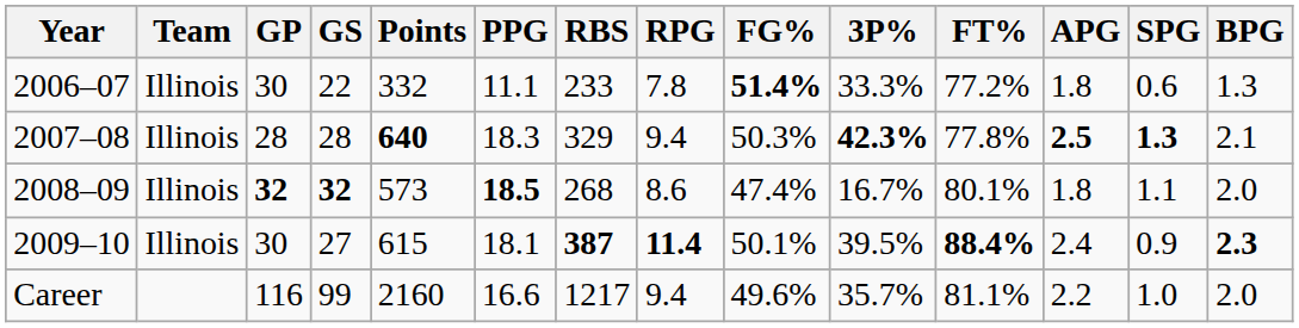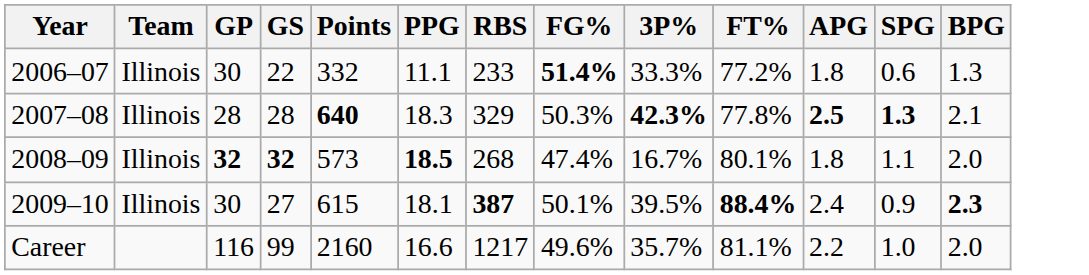 <table class="wikitable">
 <tr>
 <th>Year</th>
 <th>Team</th>
 <th>GP</th>
 <th>GS</th>
 <th>Points</th>
 <th>PPG</th>
 <th>RBS</th>
-<th>RPG</th>
 <th>FG%</th>
 <th>3P%</th>
 <th>FT%</th>
 <th>APG</th>
 <th>SPG</th>
 <th>BPG</th>
 </tr>
 <tr>
 <td>2006–07</td>
 <td>Illinois</td>
 <td>30</td>
 <td>22</td>
 <td>332</td>
 <td>11.1</td>
 <td>233</td>
-<td>7.8</td>
 <td><strong>51.4%</strong></td>
 <td>33.3%</td>
 <td>77.2%</td>
 <td>1.8</td>
 <td>0.6</td>
 <td>1.3</td>
 </tr>
 <tr>
 <td>2007–08</td>
 <td>Illinois</td>
 <td>28</td>
 <td>28</td>
 <td><strong>640</strong></td>
 <td>18.3</td>
 <td>329</td>
-<td>9.4</td>
 <td>50.3%</td>
 <td><strong>42.3%</strong></td>
 <td>77.8%</td>
 <td><strong>2.5</strong></td>
 <td><strong>1.3</strong></td>
 <td>2.1</td>
 </tr>
 <tr>
 <td>2008–09</td>
 <td>Illinois</td>
 <td><strong>32</strong></td>
 <td><strong>32</strong></td>
 <td>573</td>
 <td><strong>18.5</strong></td>
 <td>268</td>
-<td>8.6</td>
 <td>47.4%</td>
 <td>16.7%</td>
 <td>80.1%</td>
 <td>1.8</td>
 <td>1.1</td>
 <td>2.0</td>
 </tr>
 <tr>
 <td>2009–10</td>
 <td>Illinois</td>
 <td>30</td>
 <td>27</td>
 <td>615</td>
 <td>18.1</td>
 <td><strong>387</strong></td>
-<td><strong>11.4</strong></td>
 <td>50.1%</td>
 <td>39.5%</td>
 <td><strong>88.4%</strong></td>
 <td>2.4</td>
 <td>0.9</td>
 <td><strong>2.3</strong></td>
 </tr>
 <tr>
 <td>Career</td>
 <td></td>
 <td>116</td>
 <td>99</td>
 <td>2160</td>
 <td>16.6</td>
 <td>1217</td>
-<td>9.4</td>
 <td>49.6%</td>
 <td>35.7%</td>
 <td>81.1%</td>
 <td>2.2</td>
 <td>1.0</td>
 <td>2.0</td>
 </tr>
 </table>
